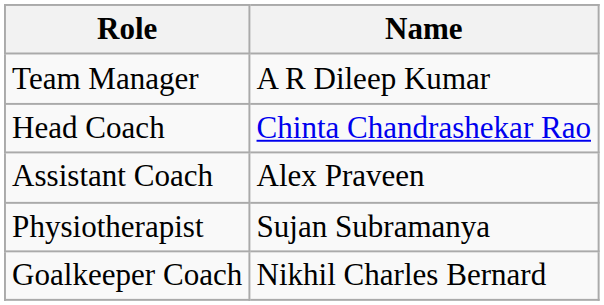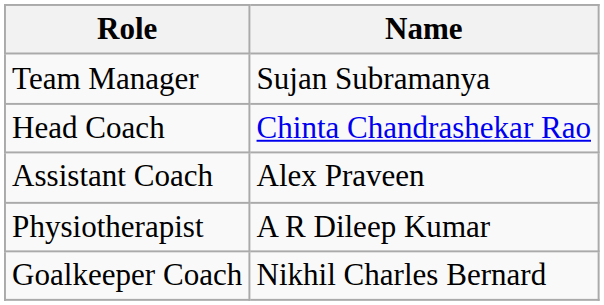 <table class="wikitable">
 <tr>
 <th style="background: text-align:center;">Role</th>
 <th style="background:  text-align:center;">Name</th>
 </tr>
 <tr>
 <td>Team Manager</td>
-<td> A R Dileep Kumar</td>
+<td> Sujan Subramanya</td>
 </tr>
 <tr>
 <td>Head Coach</td>
 <td> <a href='#'>Chinta Chandrashekar Rao</a></td>
 </tr>
 <tr>
 <td>Assistant Coach</td>
 <td> Alex Praveen</td>
 </tr>
 <tr>
 <td>Physiotherapist</td>
-<td> Sujan Subramanya</td>
+<td> A R Dileep Kumar</td>
 </tr>
 <tr>
 <td>Goalkeeper Coach</td>
 <td> Nikhil Charles Bernard</td>
 </tr>
 </table>
